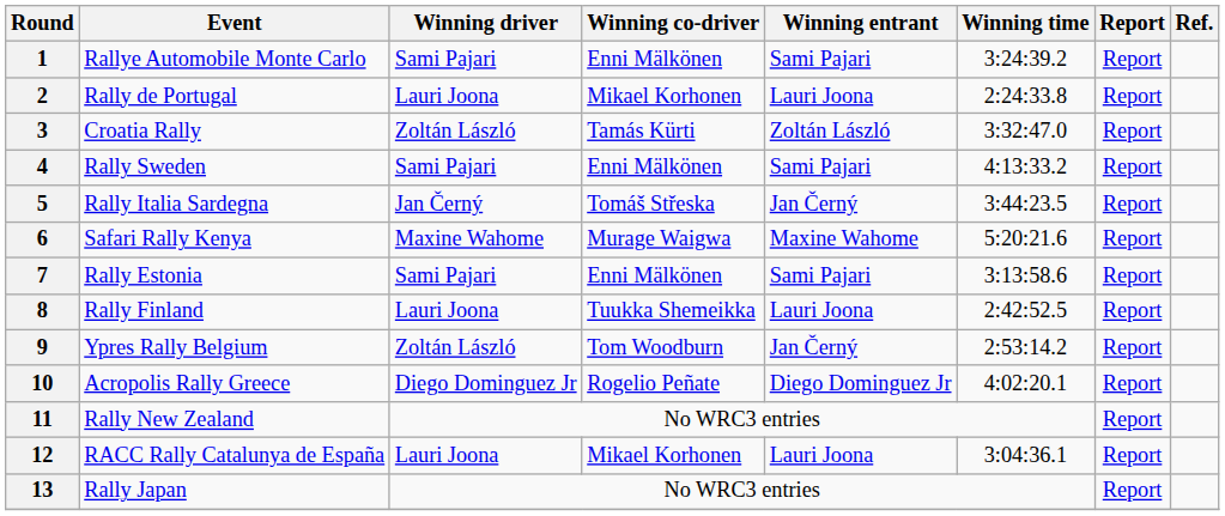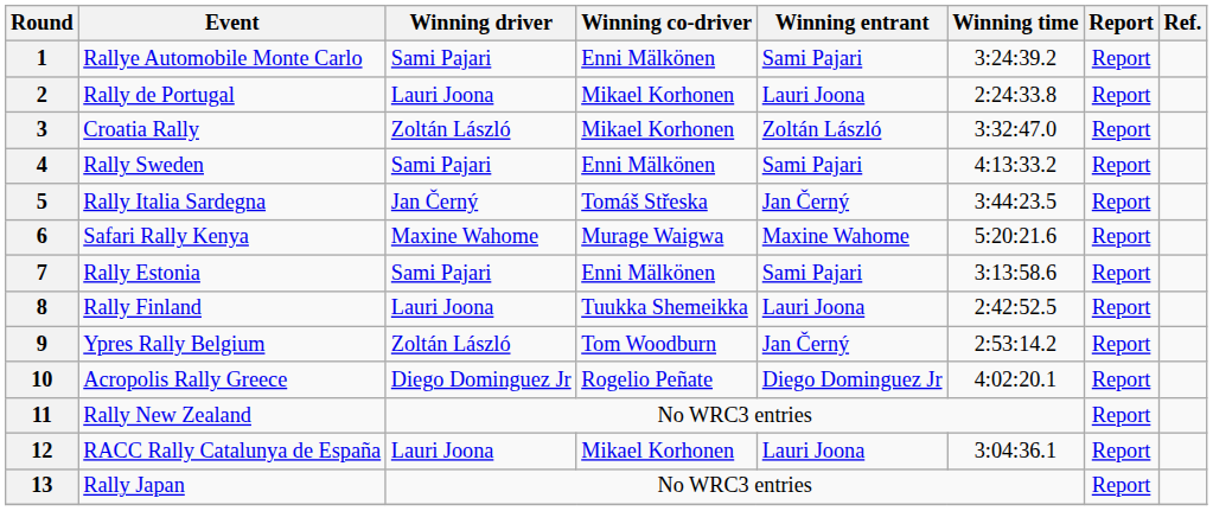 <table class="wikitable" style="font-size: 85%;">
 <tr>
 <th>Round</th>
 <th>Event</th>
 <th>Winning driver</th>
 <th>Winning co-driver</th>
 <th>Winning entrant</th>
 <th>Winning time</th>
 <th>Report</th>
 <th>Ref.</th>
 </tr>
 <tr>
 <th>1</th>
 <td> <a href='#'>Rallye Automobile Monte Carlo</a></td>
 <td> <a href='#'>Sami Pajari</a></td>
 <td> <a href='#'>Enni Mälkönen</a></td>
 <td> <a href='#'>Sami Pajari</a></td>
 <td align="center">3:24:39.2</td>
 <td align="center"><a href='#'>Report</a></td>
 <td align="center"></td>
 </tr>
 <tr>
 <th>2</th>
 <td> <a href='#'>Rally de Portugal</a></td>
 <td> <a href='#'>Lauri Joona</a></td>
 <td> <a href='#'>Mikael Korhonen</a></td>
 <td> <a href='#'>Lauri Joona</a></td>
 <td align="center">2:24:33.8</td>
 <td align="center"><a href='#'>Report</a></td>
 <td align="center"></td>
 </tr>
 <tr>
 <th>3</th>
 <td> <a href='#'>Croatia Rally</a></td>
 <td> <a href='#'>Zoltán László</a></td>
-<td> <a href='#'>Tamás Kürti</a></td>
+<td> <a href='#'>Mikael Korhonen</a></td>
 <td> <a href='#'>Zoltán László</a></td>
 <td align="center">3:32:47.0</td>
 <td align="center"><a href='#'>Report</a></td>
 <td align="center"></td>
 </tr>
 <tr>
 <th>4</th>
 <td> <a href='#'>Rally Sweden</a></td>
 <td> <a href='#'>Sami Pajari</a></td>
 <td> <a href='#'>Enni Mälkönen</a></td>
 <td> <a href='#'>Sami Pajari</a></td>
 <td align="center">4:13:33.2</td>
 <td align="center"><a href='#'>Report</a></td>
 <td align="center"></td>
 </tr>
 <tr>
 <th>5</th>
 <td> <a href='#'>Rally Italia Sardegna</a></td>
 <td> <a href='#'>Jan Černý</a></td>
 <td> <a href='#'>Tomáš Střeska</a></td>
 <td> <a href='#'>Jan Černý</a></td>
 <td align="center">3:44:23.5</td>
 <td align="center"><a href='#'>Report</a></td>
 <td align="center"></td>
 </tr>
 <tr>
 <th>6</th>
 <td> <a href='#'>Safari Rally Kenya</a></td>
 <td> <a href='#'>Maxine Wahome</a></td>
 <td> <a href='#'>Murage Waigwa</a></td>
 <td> <a href='#'>Maxine Wahome</a></td>
 <td align="center">5:20:21.6</td>
 <td align="center"><a href='#'>Report</a></td>
 <td align="center"></td>
 </tr>
 <tr>
 <th>7</th>
 <td> <a href='#'>Rally Estonia</a></td>
 <td> <a href='#'>Sami Pajari</a></td>
 <td> <a href='#'>Enni Mälkönen</a></td>
 <td> <a href='#'>Sami Pajari</a></td>
 <td align="center">3:13:58.6</td>
 <td align="center"><a href='#'>Report</a></td>
 <td align="center"></td>
 </tr>
 <tr>
 <th>8</th>
 <td> <a href='#'>Rally Finland</a></td>
 <td> <a href='#'>Lauri Joona</a></td>
 <td> <a href='#'>Tuukka Shemeikka</a></td>
 <td> <a href='#'>Lauri Joona</a></td>
 <td align="center">2:42:52.5</td>
 <td align="center"><a href='#'>Report</a></td>
 <td align="center"></td>
 </tr>
 <tr>
 <th>9</th>
 <td> <a href='#'>Ypres Rally Belgium</a></td>
 <td> <a href='#'>Zoltán László</a></td>
 <td> <a href='#'>Tom Woodburn</a></td>
 <td> <a href='#'>Jan Černý</a></td>
 <td align="center">2:53:14.2</td>
 <td align="center"><a href='#'>Report</a></td>
 <td align="center"></td>
 </tr>
 <tr>
 <th>10</th>
 <td> <a href='#'>Acropolis Rally Greece</a></td>
 <td> <a href='#'>Diego Dominguez Jr</a></td>
 <td> <a href='#'>Rogelio Peñate</a></td>
 <td> <a href='#'>Diego Dominguez Jr</a></td>
 <td align="center">4:02:20.1</td>
 <td align="center"><a href='#'>Report</a></td>
 <td align="center"></td>
 </tr>
 <tr>
 <th>11</th>
 <td> <a href='#'>Rally New Zealand</a></td>
 <td colspan="4" align="center">No WRC3 entries</td>
 <td align="center"><a href='#'>Report</a></td>
 <td align="center"></td>
 </tr>
 <tr>
 <th>12</th>
 <td> <a href='#'>RACC Rally Catalunya de España</a></td>
 <td> <a href='#'>Lauri Joona</a></td>
 <td> <a href='#'>Mikael Korhonen</a></td>
 <td> <a href='#'>Lauri Joona</a></td>
 <td align="center">3:04:36.1</td>
 <td align="center"><a href='#'>Report</a></td>
 <td align="center"></td>
 </tr>
 <tr>
 <th>13</th>
 <td>  <a href='#'>Rally Japan</a></td>
 <td colspan="4" align="center">No WRC3 entries</td>
 <td align="center"><a href='#'>Report</a></td>
 <td align="center"></td>
 </tr>
 <tr>
 </tr>
 </table>
